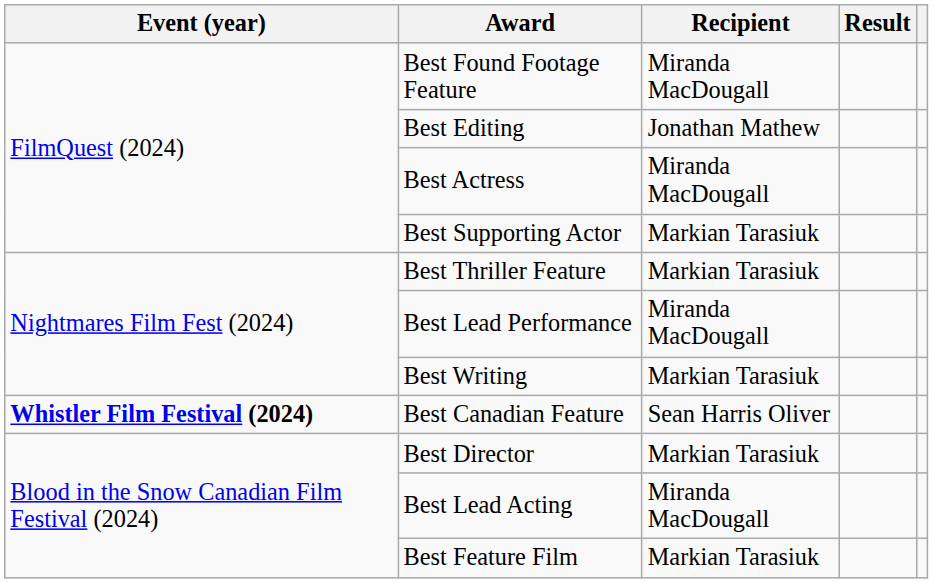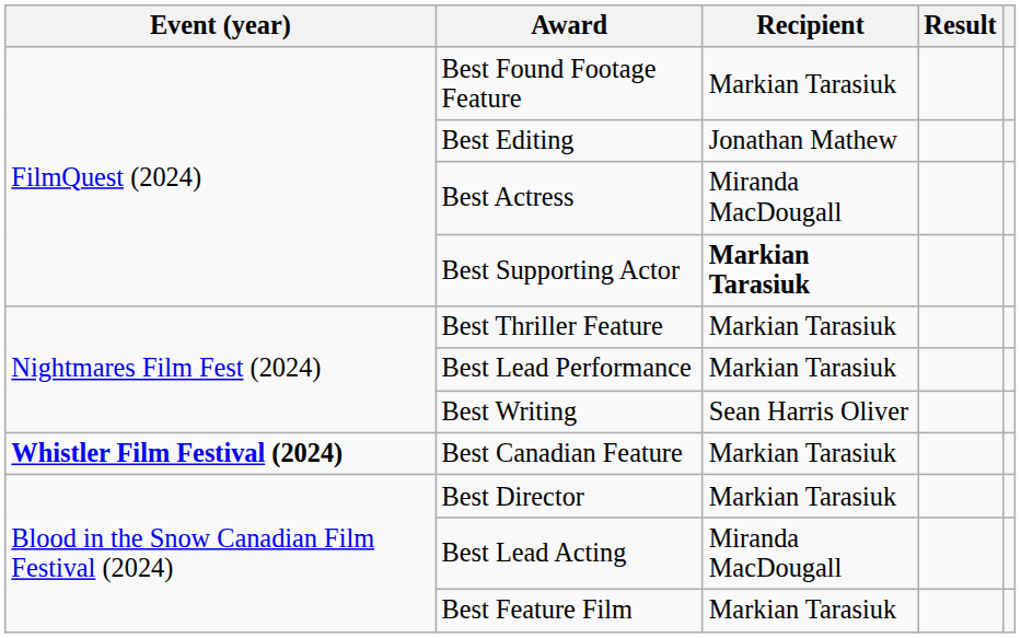 <table class="wikitable">
 <tr>
 <th>Event (year)</th>
 <th>Award</th>
 <th>Recipient</th>
 <th>Result</th>
 <th></th>
 </tr>
 <tr>
 <td rowspan=4><a href='#'>FilmQuest</a> (2024)</td>
 <td>Best Found Footage Feature</td>
-<td>Miranda MacDougall</td>
+<td>Markian Tarasiuk</td>
 <td></td>
 <td></td>
 </tr>
 <tr>
 <td>Best Editing</td>
 <td>Jonathan Mathew</td>
 <td></td>
 <td></td>
 </tr>
 <tr>
 <td>Best Actress</td>
 <td>Miranda MacDougall</td>
 <td></td>
 <td></td>
 </tr>
 <tr>
 <td>Best Supporting Actor</td>
-<td>Markian Tarasiuk</td>
+<td><strong>Markian Tarasiuk</strong></td>
 <td></td>
 <td></td>
 </tr>
 <tr>
 <td rowspan="3"><a href='#'>Nightmares Film Fest</a> (2024)</td>
 <td>Best Thriller Feature</td>
 <td>Markian Tarasiuk</td>
 <td></td>
 <td></td>
 </tr>
 <tr>
 <td>Best Lead Performance</td>
-<td>Miranda MacDougall</td>
+<td>Markian Tarasiuk</td>
 <td></td>
 <td></td>
 </tr>
 <tr>
 <td>Best Writing</td>
-<td>Markian Tarasiuk</td>
+<td>Sean Harris Oliver</td>
 <td></td>
 <td></td>
 </tr>
 <tr>
 <td><strong><a href='#'>Whistler Film Festival</a> (2024)</strong></td>
 <td>Best Canadian Feature</td>
-<td>Sean Harris Oliver</td>
+<td>Markian Tarasiuk</td>
 <td></td>
 <td></td>
 </tr>
 <tr>
 <td rowspan="3"><a href='#'>Blood in the Snow Canadian Film Festival</a> (2024)</td>
 <td>Best Director</td>
 <td>Markian Tarasiuk</td>
 <td></td>
 <td></td>
 </tr>
 <tr>
 <td>Best Lead Acting</td>
 <td>Miranda MacDougall</td>
 <td></td>
 <td></td>
 </tr>
 <tr>
 <td>Best Feature Film</td>
 <td>Markian Tarasiuk</td>
 <td></td>
 <td></td>
 </tr>
 </table>
